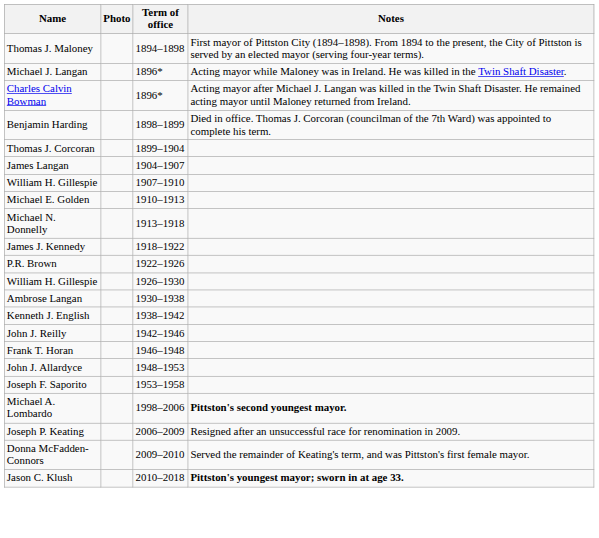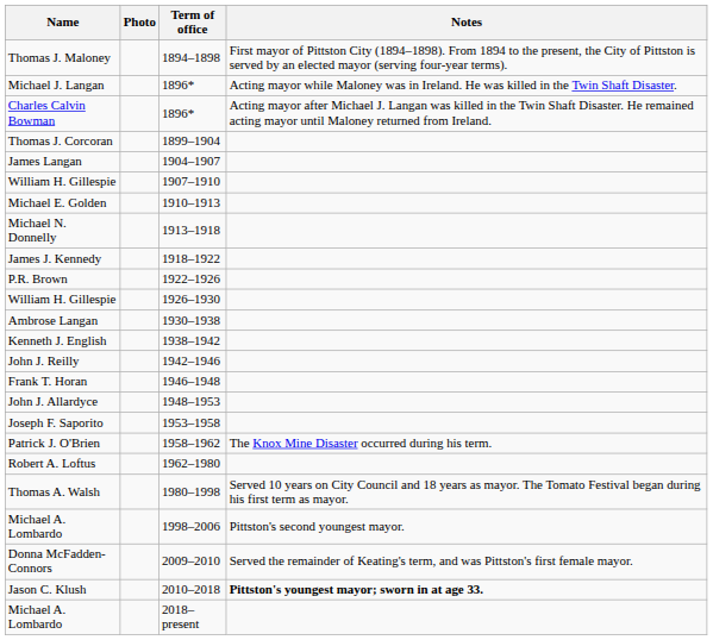 <table class=wikitable>
 <tr style="background:#ccc;">
 <th>Name</th>
 <th>Photo</th>
 <th>Term of office</th>
 <th>Notes</th>
 </tr>
 <tr>
 <td>Thomas J. Maloney</td>
 <td></td>
 <td>1894–1898</td>
 <td>First mayor of Pittston City (1894–1898).  From 1894 to the present, the City of Pittston is served by an elected mayor (serving four-year terms).</td>
 </tr>
 <tr>
 <td>Michael J. Langan</td>
 <td></td>
 <td>1896*</td>
 <td>Acting mayor while Maloney was in Ireland. He was killed in the <a href='#'>Twin Shaft Disaster</a>.</td>
 </tr>
 <tr>
 <td><a href='#'>Charles Calvin Bowman</a></td>
 <td></td>
 <td>1896*</td>
 <td>Acting mayor after Michael J. Langan was killed in the Twin Shaft Disaster. He remained acting mayor until Maloney returned from Ireland.</td>
-</tr>
-<tr>
-<td>Benjamin Harding</td>
-<td></td>
-<td>1898–1899</td>
-<td>Died in office. Thomas J. Corcoran (councilman of the 7th Ward) was appointed to complete his term.</td>
 </tr>
 <tr>
 <td>Thomas J. Corcoran</td>
 <td></td>
 <td>1899–1904</td>
 <td></td>
 </tr>
 <tr>
 <td>James Langan</td>
 <td></td>
 <td>1904–1907</td>
 <td></td>
 </tr>
 <tr>
 <td>William H. Gillespie</td>
 <td></td>
 <td>1907–1910</td>
 <td></td>
 </tr>
 <tr>
 <td>Michael E. Golden</td>
 <td></td>
 <td>1910–1913</td>
 <td></td>
 </tr>
 <tr>
 <td>Michael N. Donnelly</td>
 <td></td>
 <td>1913–1918</td>
 <td></td>
 </tr>
 <tr>
 <td>James J. Kennedy</td>
 <td></td>
 <td>1918–1922</td>
 <td></td>
 </tr>
 <tr>
 <td>P.R. Brown</td>
 <td></td>
 <td>1922–1926</td>
 <td></td>
 </tr>
 <tr>
 <td>William H. Gillespie</td>
 <td></td>
 <td>1926–1930</td>
 <td></td>
 </tr>
 <tr>
 <td>Ambrose Langan</td>
 <td></td>
 <td>1930–1938</td>
 <td></td>
 </tr>
 <tr>
 <td>Kenneth J. English</td>
 <td></td>
 <td>1938–1942</td>
 <td></td>
 </tr>
 <tr>
 <td>John J. Reilly</td>
 <td></td>
 <td>1942–1946</td>
 <td></td>
 </tr>
 <tr>
 <td>Frank T. Horan</td>
 <td></td>
 <td>1946–1948</td>
 <td></td>
 </tr>
 <tr>
 <td>John J. Allardyce</td>
 <td></td>
 <td>1948–1953</td>
 <td></td>
 </tr>
 <tr>
 <td>Joseph F. Saporito</td>
 <td></td>
 <td>1953–1958</td>
 <td></td>
 </tr>
 <tr>
+<td>Patrick J. O'Brien</td>
+<td></td>
+<td>1958–1962</td>
+<td>The <a href='#'>Knox Mine Disaster</a> occurred during his term.</td>
+</tr>
+<tr>
+<td>Robert A. Loftus</td>
+<td></td>
+<td>1962–1980</td>
+<td></td>
+</tr>
+<tr>
+<td>Thomas A. Walsh</td>
+<td></td>
+<td>1980–1998</td>
+<td>Served 10 years on City Council and 18 years as mayor. The Tomato Festival began during his first term as mayor.</td>
+</tr>
+<tr>
 <td>Michael A. Lombardo</td>
 <td></td>
 <td>1998–2006</td>
-<td><strong>Pittston's second youngest mayor.</strong></td>
-</tr>
-<tr>
-<td>Joseph P. Keating</td>
-<td></td>
-<td>2006–2009</td>
-<td>Resigned after an unsuccessful race for renomination in 2009.</td>
+<td>Pittston's second youngest mayor.</td>
 </tr>
 <tr>
 <td>Donna McFadden-Connors</td>
 <td></td>
 <td>2009–2010</td>
 <td>Served the remainder of Keating's term, and was Pittston's first female mayor.</td>
 </tr>
 <tr>
 <td>Jason C. Klush</td>
 <td></td>
 <td>2010–2018</td>
 <td><strong>Pittston's youngest mayor; sworn in at age 33.</strong></td>
 </tr>
+<tr>
+<td>Michael A. Lombardo</td>
+<td></td>
+<td>2018–present</td>
+<td></td>
+</tr>
 </table>
